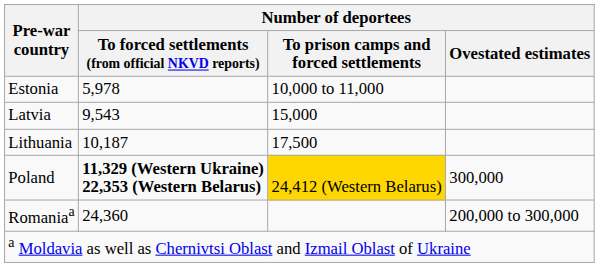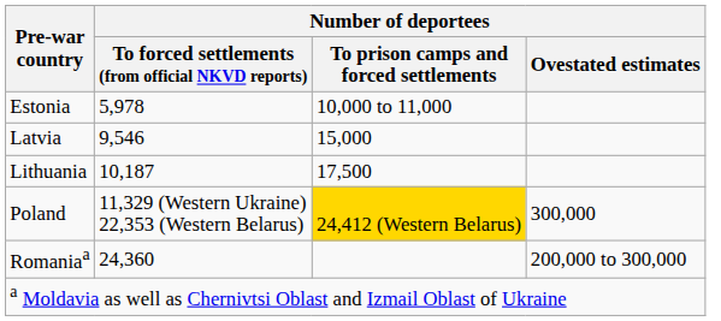 <table class=wikitable>
 <tr>
 <th rowspan=2>Pre-war <br>country</th>
 <th colspan=3>Number of deportees</th>
 </tr>
 <tr>
 <th>To forced settlements<br><small>(from official <a href='#'>NKVD</a> reports)</small></th>
 <th>To prison camps and <br>forced settlements</th>
 <th>Ovestated estimates</th>
 </tr>
 <tr>
 <td>Estonia</td>
 <td>5,978</td>
 <td>10,000 to 11,000</td>
 <td></td>
 </tr>
 <tr>
 <td>Latvia</td>
-<td>9,543</td>
+<td>9,546</td>
 <td>15,000</td>
 <td></td>
 </tr>
 <tr>
 <td>Lithuania</td>
 <td>10,187</td>
 <td>17,500</td>
 <td></td>
 </tr>
 <tr>
 <td>Poland</td>
-<td><strong>11,329 (Western Ukraine) <br> 22,353 (Western Belarus)</strong></td>
+<td>11,329 (Western Ukraine) <br> 22,353 (Western Belarus)</td>
 <td style="background: gold;"><br> 24,412 (Western Belarus)</td>
 <td>300,000</td>
 </tr>
 <tr>
 <td>Romania<sup>a</sup></td>
 <td>24,360</td>
 <td></td>
 <td>200,000 to 300,000</td>
 </tr>
 <tr>
 <td colspan=4><sup>a</sup> <a href='#'>Moldavia</a> as well as <a href='#'>Chernivtsi Oblast</a> and <a href='#'>Izmail Oblast</a> of <a href='#'>Ukraine</a></td>
 </tr>
 </table>
